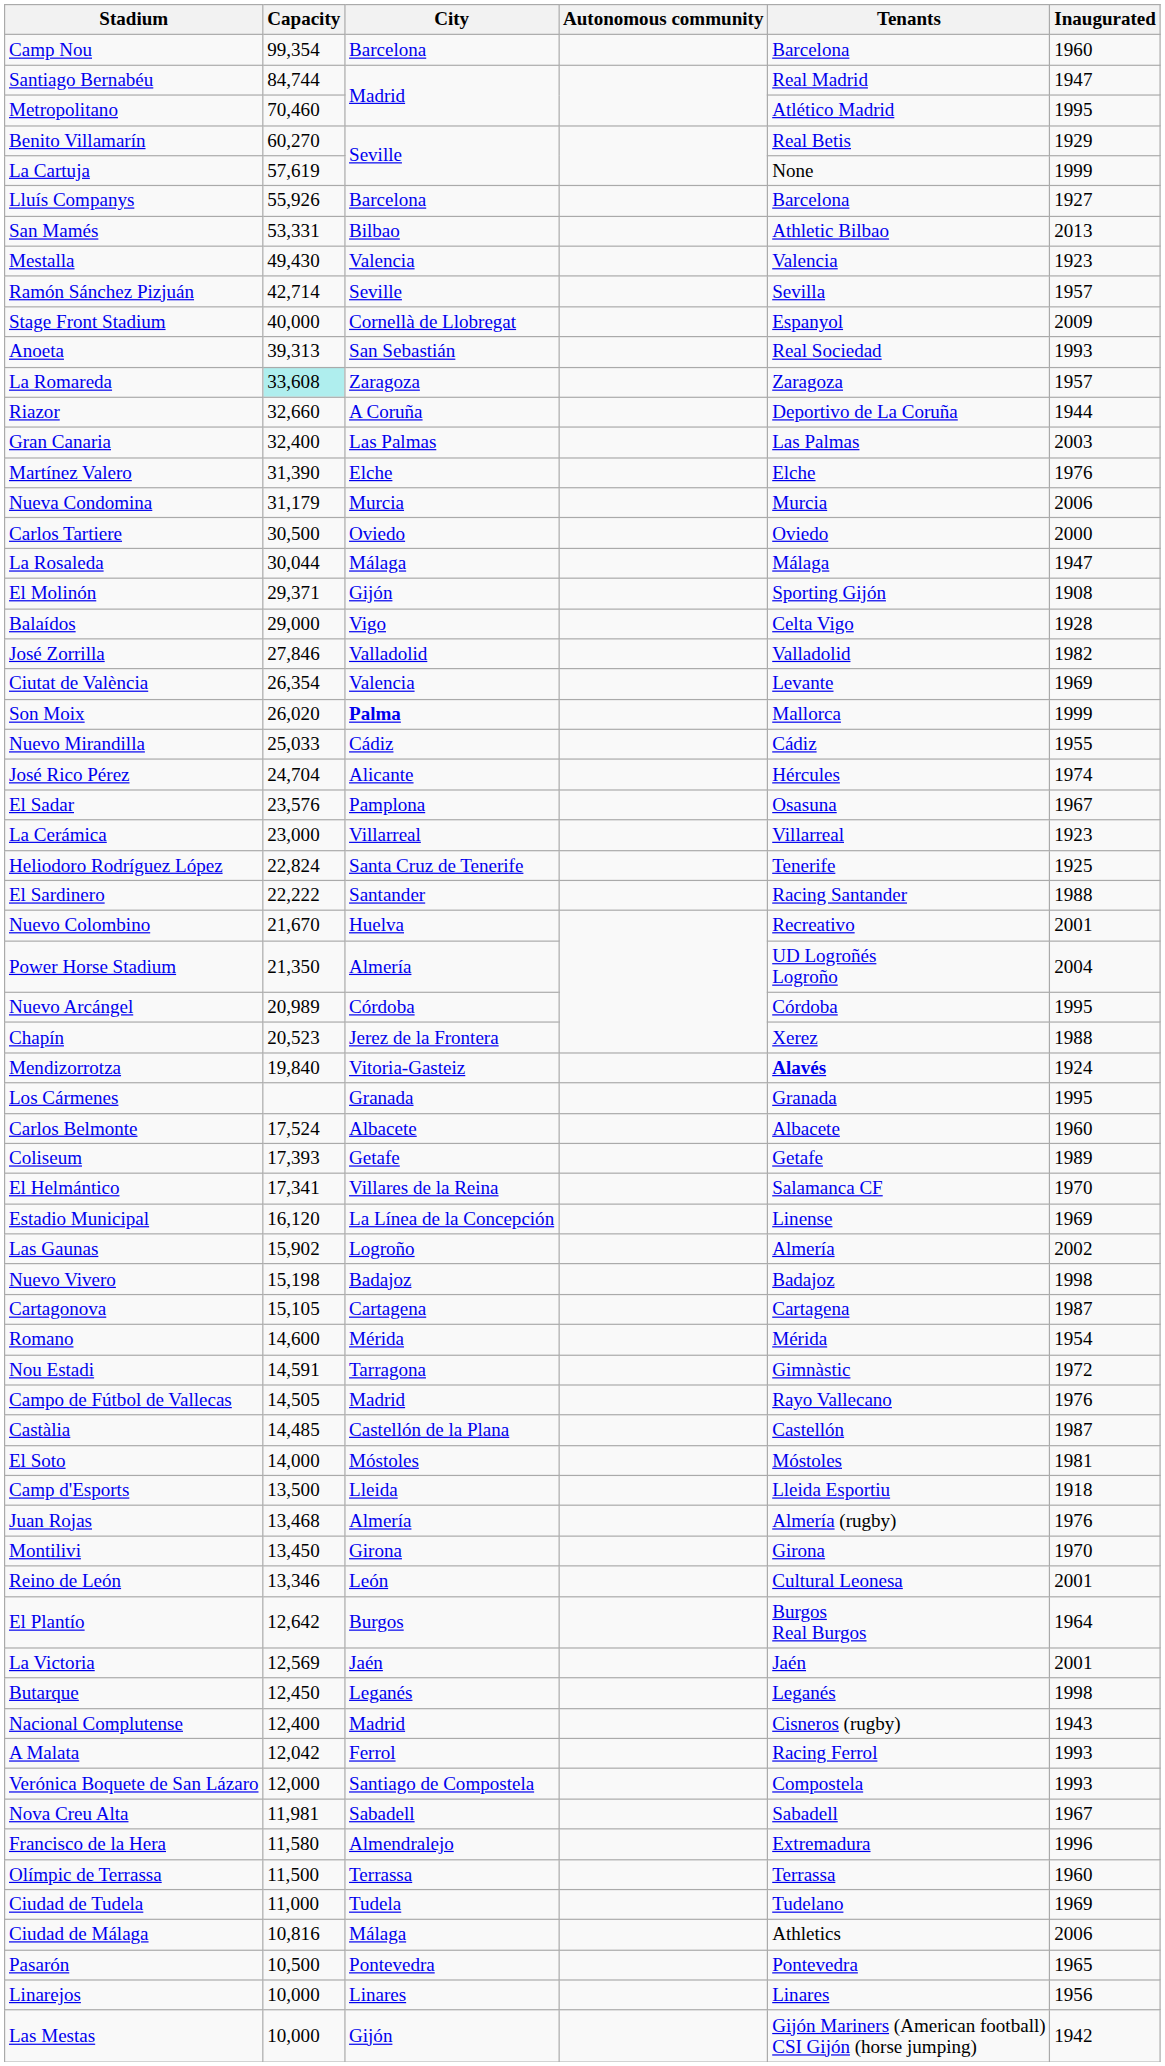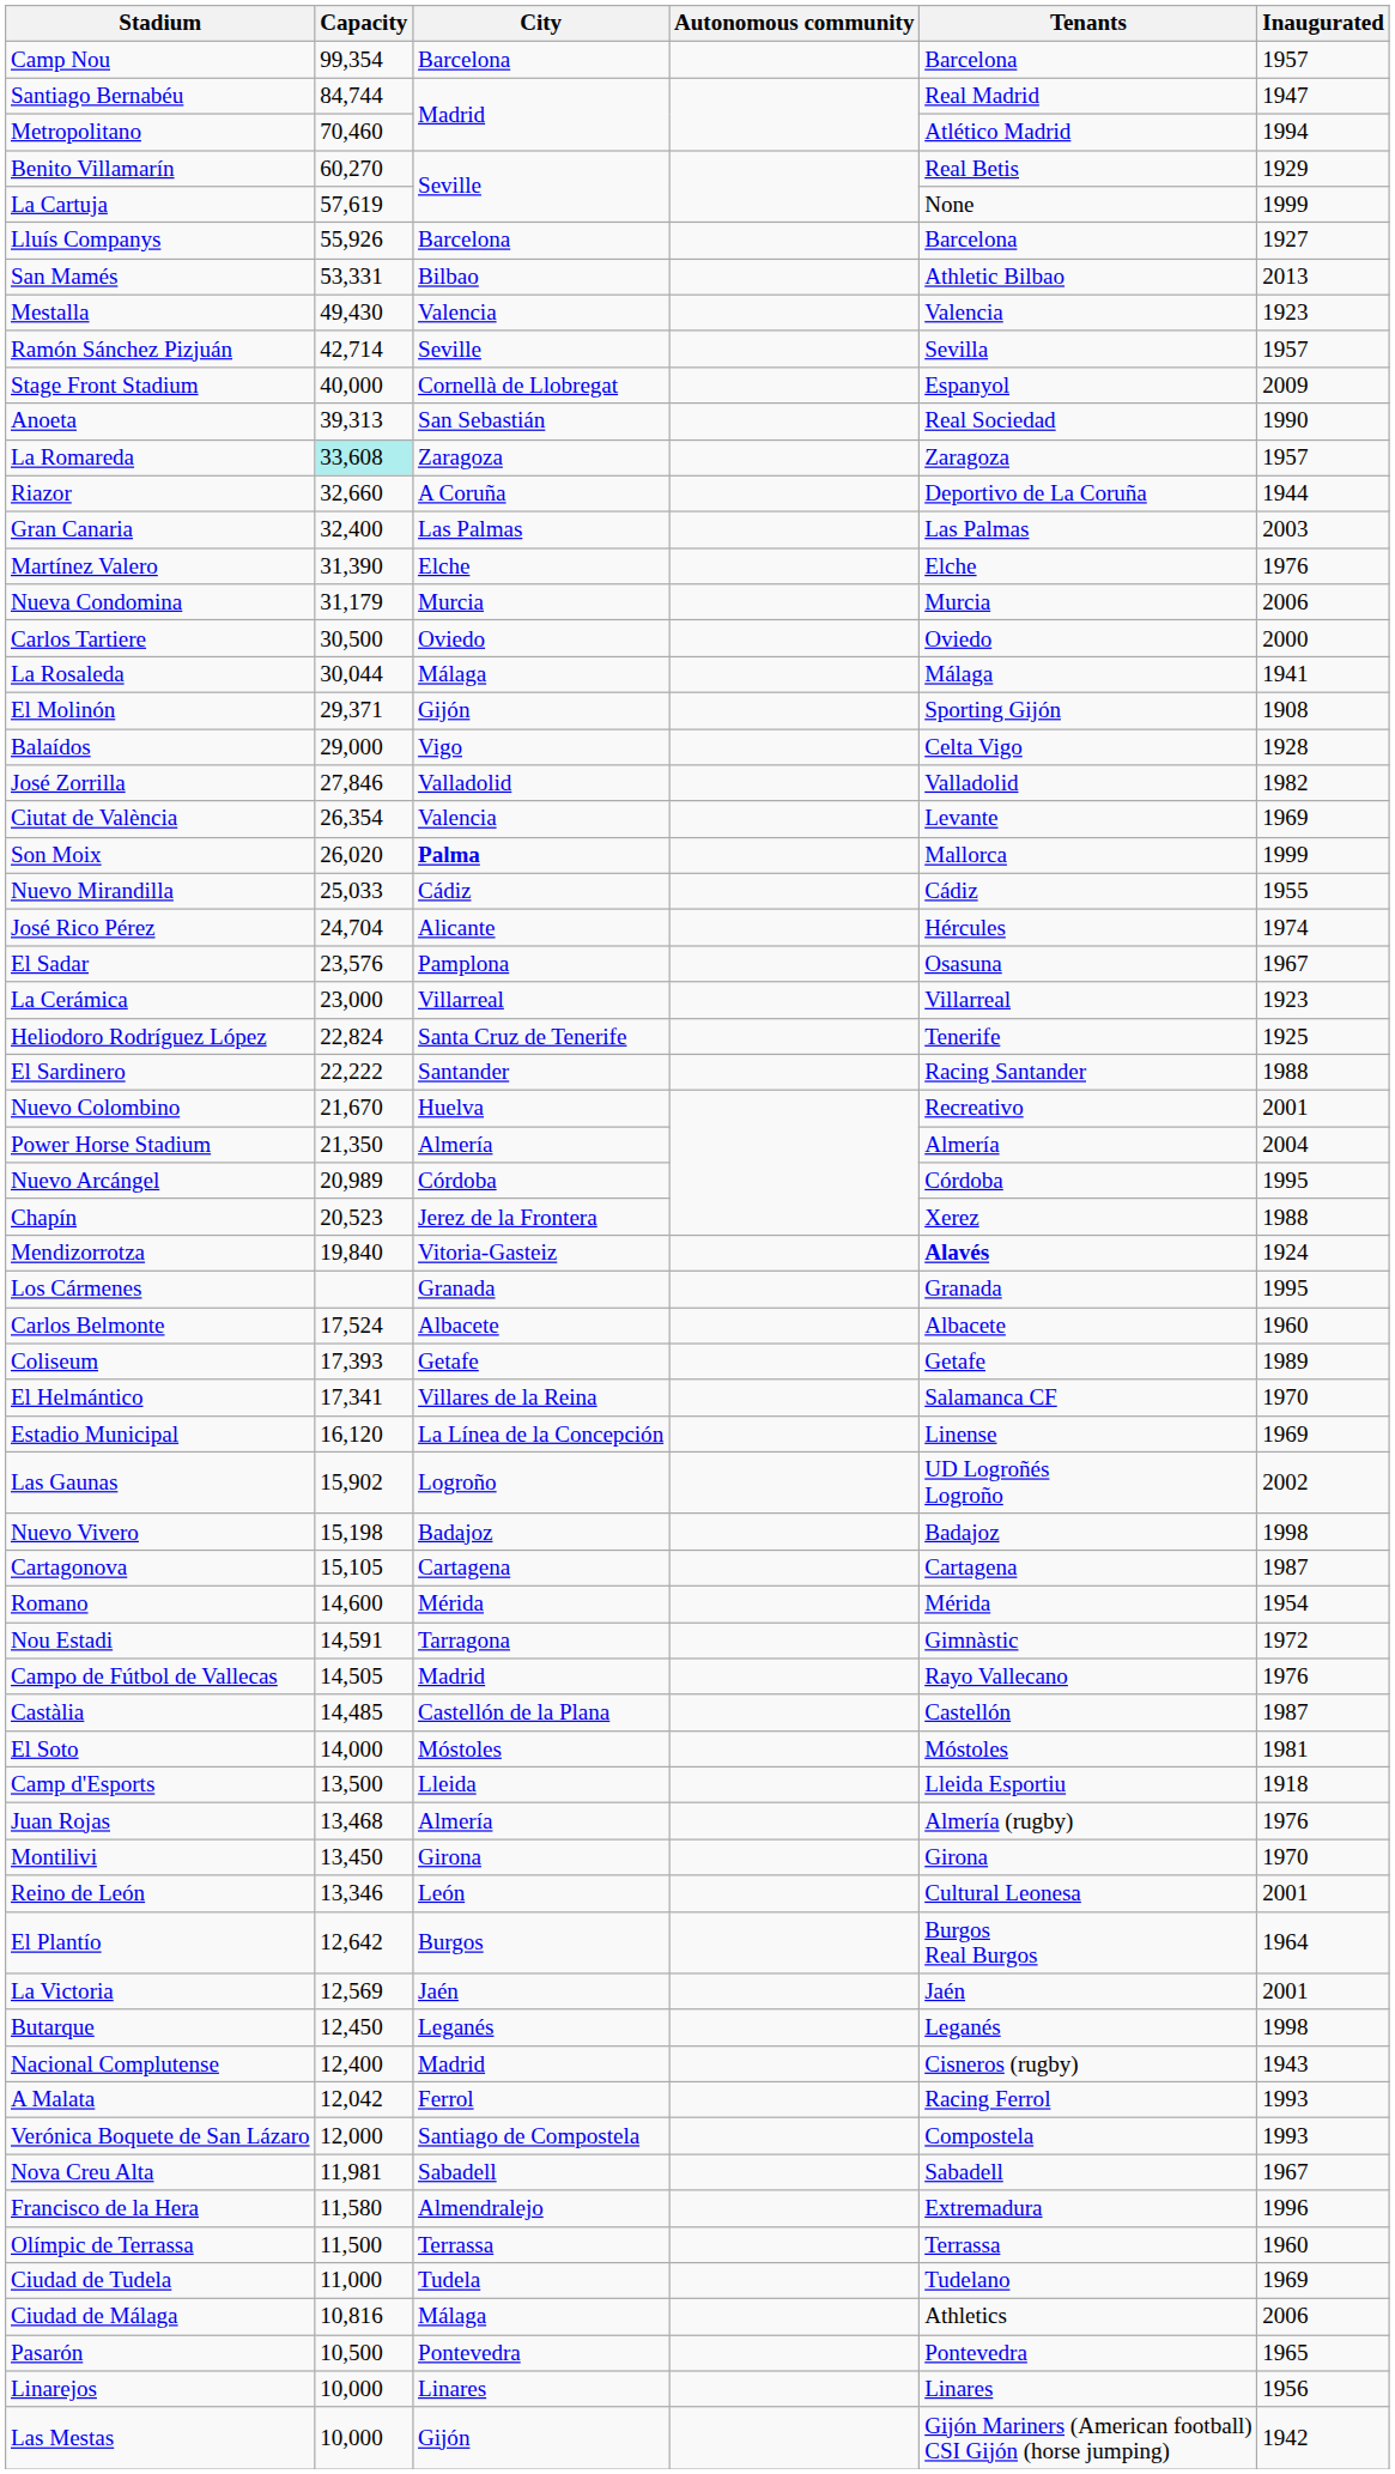 <table class="wikitable sortable">
 <tr>
 <th>Stadium</th>
 <th>Capacity</th>
 <th>City</th>
 <th>Autonomous community</th>
 <th>Tenants</th>
 <th>Inaugurated</th>
 </tr>
 <tr>
 <td><a href='#'>Camp Nou</a></td>
 <td>99,354</td>
 <td><a href='#'>Barcelona</a></td>
 <td></td>
 <td><a href='#'>Barcelona</a></td>
-<td>1960</td>
+<td>1957</td>
 </tr>
 <tr>
 <td><a href='#'>Santiago Bernabéu</a></td>
 <td>84,744</td>
 <td rowspan=2><a href='#'>Madrid</a></td>
 <td rowspan=2></td>
 <td><a href='#'>Real Madrid</a></td>
 <td>1947</td>
 </tr>
 <tr>
 <td><a href='#'>Metropolitano</a></td>
 <td>70,460</td>
 <td><a href='#'>Atlético Madrid</a></td>
-<td>1995</td>
+<td>1994</td>
 </tr>
 <tr>
 <td><a href='#'>Benito Villamarín</a></td>
 <td>60,270</td>
 <td rowspan=2><a href='#'>Seville</a></td>
 <td rowspan=2></td>
 <td><a href='#'>Real Betis</a></td>
 <td>1929</td>
 </tr>
 <tr>
 <td><a href='#'>La Cartuja</a></td>
 <td>57,619</td>
 <td>None</td>
 <td>1999</td>
 </tr>
 <tr>
 <td><a href='#'>Lluís Companys</a></td>
 <td>55,926</td>
 <td><a href='#'>Barcelona</a></td>
 <td></td>
 <td><a href='#'>Barcelona</a></td>
 <td>1927</td>
 </tr>
 <tr>
 <td><a href='#'>San Mamés</a></td>
 <td>53,331</td>
 <td><a href='#'>Bilbao</a></td>
 <td></td>
 <td><a href='#'>Athletic Bilbao</a></td>
 <td>2013</td>
 </tr>
 <tr>
 <td><a href='#'>Mestalla</a></td>
 <td>49,430</td>
 <td><a href='#'>Valencia</a></td>
 <td></td>
 <td><a href='#'>Valencia</a></td>
 <td>1923</td>
 </tr>
 <tr>
 <td><a href='#'>Ramón Sánchez Pizjuán</a></td>
 <td>42,714</td>
 <td><a href='#'>Seville</a></td>
 <td></td>
 <td><a href='#'>Sevilla</a></td>
 <td>1957</td>
 </tr>
 <tr>
 <td><a href='#'>Stage Front Stadium</a></td>
 <td>40,000</td>
 <td><a href='#'>Cornellà de Llobregat</a></td>
 <td></td>
 <td><a href='#'>Espanyol</a></td>
 <td>2009</td>
 </tr>
 <tr>
 <td><a href='#'>Anoeta</a></td>
 <td>39,313</td>
 <td><a href='#'>San Sebastián</a></td>
 <td></td>
 <td><a href='#'>Real Sociedad</a></td>
-<td>1993</td>
+<td>1990</td>
 </tr>
 <tr>
 <td><a href='#'>La Romareda</a></td>
 <td style="background: paleturquoise;">33,608</td>
 <td><a href='#'>Zaragoza</a></td>
 <td></td>
 <td><a href='#'>Zaragoza</a></td>
 <td>1957</td>
 </tr>
 <tr>
 <td><a href='#'>Riazor</a></td>
 <td>32,660</td>
 <td><a href='#'>A Coruña</a></td>
 <td></td>
 <td><a href='#'>Deportivo de La Coruña</a></td>
 <td>1944</td>
 </tr>
 <tr>
 <td><a href='#'>Gran Canaria</a></td>
 <td>32,400</td>
 <td><a href='#'>Las Palmas</a></td>
 <td></td>
 <td><a href='#'>Las Palmas</a></td>
 <td>2003</td>
 </tr>
 <tr>
 <td><a href='#'>Martínez Valero</a></td>
 <td>31,390</td>
 <td><a href='#'>Elche</a></td>
 <td></td>
 <td><a href='#'>Elche</a></td>
 <td>1976</td>
 </tr>
 <tr>
 <td><a href='#'>Nueva Condomina</a></td>
 <td>31,179</td>
 <td><a href='#'>Murcia</a></td>
 <td></td>
 <td><a href='#'>Murcia</a></td>
 <td>2006</td>
 </tr>
 <tr>
 <td><a href='#'>Carlos Tartiere</a></td>
 <td>30,500</td>
 <td><a href='#'>Oviedo</a></td>
 <td></td>
 <td><a href='#'>Oviedo</a></td>
 <td>2000</td>
 </tr>
 <tr>
 <td><a href='#'>La Rosaleda</a></td>
 <td>30,044</td>
 <td><a href='#'>Málaga</a></td>
 <td></td>
 <td><a href='#'>Málaga</a></td>
-<td>1947</td>
+<td>1941</td>
 </tr>
 <tr>
 <td><a href='#'>El Molinón</a></td>
 <td>29,371</td>
 <td><a href='#'>Gijón</a></td>
 <td></td>
 <td><a href='#'>Sporting Gijón</a></td>
 <td>1908</td>
 </tr>
 <tr>
 <td><a href='#'>Balaídos</a></td>
 <td>29,000</td>
 <td><a href='#'>Vigo</a></td>
 <td></td>
 <td><a href='#'>Celta Vigo</a></td>
 <td>1928</td>
 </tr>
 <tr>
 <td><a href='#'>José Zorrilla</a></td>
 <td>27,846</td>
 <td><a href='#'>Valladolid</a></td>
 <td></td>
 <td><a href='#'>Valladolid</a></td>
 <td>1982</td>
 </tr>
 <tr>
 <td><a href='#'>Ciutat de València</a></td>
 <td>26,354</td>
 <td><a href='#'>Valencia</a></td>
 <td></td>
 <td><a href='#'>Levante</a></td>
 <td>1969</td>
 </tr>
 <tr>
 <td><a href='#'>Son Moix</a></td>
 <td>26,020</td>
 <td><strong><a href='#'>Palma</a></strong></td>
 <td></td>
 <td><a href='#'>Mallorca</a></td>
 <td>1999</td>
 </tr>
 <tr>
 <td><a href='#'>Nuevo Mirandilla</a></td>
 <td>25,033</td>
 <td><a href='#'>Cádiz</a></td>
 <td></td>
 <td><a href='#'>Cádiz</a></td>
 <td>1955</td>
 </tr>
 <tr>
 <td><a href='#'>José Rico Pérez</a></td>
 <td>24,704</td>
 <td><a href='#'>Alicante</a></td>
 <td></td>
 <td><a href='#'>Hércules</a></td>
 <td>1974</td>
 </tr>
 <tr>
 <td><a href='#'>El Sadar</a></td>
 <td>23,576</td>
 <td><a href='#'>Pamplona</a></td>
 <td></td>
 <td><a href='#'>Osasuna</a></td>
 <td>1967</td>
 </tr>
 <tr>
 <td><a href='#'>La Cerámica</a></td>
 <td>23,000</td>
 <td><a href='#'>Villarreal</a></td>
 <td></td>
 <td><a href='#'>Villarreal</a></td>
 <td>1923</td>
 </tr>
 <tr>
 <td><a href='#'>Heliodoro Rodríguez López</a></td>
 <td>22,824</td>
 <td><a href='#'>Santa Cruz de Tenerife</a></td>
 <td></td>
 <td><a href='#'>Tenerife</a></td>
 <td>1925</td>
 </tr>
 <tr>
 <td><a href='#'>El Sardinero</a></td>
 <td>22,222</td>
 <td><a href='#'>Santander</a></td>
 <td></td>
 <td><a href='#'>Racing Santander</a></td>
 <td>1988</td>
 </tr>
 <tr>
 <td><a href='#'>Nuevo Colombino</a></td>
 <td>21,670</td>
 <td><a href='#'>Huelva</a></td>
 <td rowspan=4></td>
 <td><a href='#'>Recreativo</a></td>
 <td>2001</td>
 </tr>
 <tr>
 <td><a href='#'>Power Horse Stadium</a></td>
 <td>21,350</td>
 <td><a href='#'>Almería</a></td>
-<td><a href='#'>UD Logroñés</a><br><a href='#'>Logroño</a></td>
+<td><a href='#'>Almería</a></td>
 <td>2004</td>
 </tr>
 <tr>
 <td><a href='#'>Nuevo Arcángel</a></td>
 <td>20,989</td>
 <td><a href='#'>Córdoba</a></td>
 <td><a href='#'>Córdoba</a></td>
 <td>1995</td>
 </tr>
 <tr>
 <td><a href='#'>Chapín</a></td>
 <td>20,523</td>
 <td><a href='#'>Jerez de la Frontera</a></td>
 <td><a href='#'>Xerez</a></td>
 <td>1988</td>
 </tr>
 <tr>
 <td><a href='#'>Mendizorrotza</a></td>
 <td>19,840</td>
 <td><a href='#'>Vitoria-Gasteiz</a></td>
 <td></td>
 <td><strong><a href='#'>Alavés</a></strong></td>
 <td>1924</td>
 </tr>
 <tr>
 <td><a href='#'>Los Cármenes</a></td>
 <td></td>
 <td><a href='#'>Granada</a></td>
 <td></td>
 <td><a href='#'>Granada</a></td>
 <td>1995</td>
 </tr>
 <tr>
 <td><a href='#'>Carlos Belmonte</a></td>
 <td>17,524</td>
 <td><a href='#'>Albacete</a></td>
 <td></td>
 <td><a href='#'>Albacete</a></td>
 <td>1960</td>
 </tr>
 <tr>
 <td><a href='#'>Coliseum</a></td>
 <td>17,393</td>
 <td><a href='#'>Getafe</a></td>
 <td></td>
 <td><a href='#'>Getafe</a></td>
 <td>1989</td>
 </tr>
 <tr>
 <td><a href='#'>El Helmántico</a></td>
 <td>17,341</td>
 <td><a href='#'>Villares de la Reina</a></td>
 <td></td>
 <td><a href='#'>Salamanca CF</a></td>
 <td>1970</td>
 </tr>
 <tr>
 <td><a href='#'>Estadio Municipal</a></td>
 <td>16,120</td>
 <td><a href='#'>La Línea de la Concepción</a></td>
 <td></td>
 <td><a href='#'>Linense</a></td>
 <td>1969</td>
 </tr>
 <tr>
 <td><a href='#'>Las Gaunas</a></td>
 <td>15,902</td>
 <td><a href='#'>Logroño</a></td>
 <td></td>
-<td><a href='#'>Almería</a></td>
+<td><a href='#'>UD Logroñés</a><br><a href='#'>Logroño</a></td>
 <td>2002</td>
 </tr>
 <tr>
 <td><a href='#'>Nuevo Vivero</a></td>
 <td>15,198</td>
 <td><a href='#'>Badajoz</a></td>
 <td></td>
 <td><a href='#'>Badajoz</a></td>
 <td>1998</td>
 </tr>
 <tr>
 <td><a href='#'>Cartagonova</a></td>
 <td>15,105</td>
 <td><a href='#'>Cartagena</a></td>
 <td></td>
 <td><a href='#'>Cartagena</a></td>
 <td>1987</td>
 </tr>
 <tr>
 <td><a href='#'>Romano</a></td>
 <td>14,600</td>
 <td><a href='#'>Mérida</a></td>
 <td></td>
 <td><a href='#'>Mérida</a></td>
 <td>1954</td>
 </tr>
 <tr>
 <td><a href='#'>Nou Estadi</a></td>
 <td>14,591</td>
 <td><a href='#'>Tarragona</a></td>
 <td></td>
 <td><a href='#'>Gimnàstic</a></td>
 <td>1972</td>
 </tr>
 <tr>
 <td><a href='#'>Campo de Fútbol de Vallecas</a></td>
 <td>14,505</td>
 <td><a href='#'>Madrid</a></td>
 <td></td>
 <td><a href='#'>Rayo Vallecano</a></td>
 <td>1976</td>
 </tr>
 <tr>
 <td><a href='#'>Castàlia</a></td>
 <td>14,485</td>
 <td><a href='#'>Castellón de la Plana</a></td>
 <td></td>
 <td><a href='#'>Castellón</a></td>
 <td>1987</td>
 </tr>
 <tr>
 <td><a href='#'>El Soto</a></td>
 <td>14,000</td>
 <td><a href='#'>Móstoles</a></td>
 <td></td>
 <td><a href='#'>Móstoles</a></td>
 <td>1981</td>
 </tr>
 <tr>
 <td><a href='#'>Camp d'Esports</a></td>
 <td>13,500</td>
 <td><a href='#'>Lleida</a></td>
 <td></td>
 <td><a href='#'>Lleida Esportiu</a></td>
 <td>1918</td>
 </tr>
 <tr>
 <td><a href='#'>Juan Rojas</a></td>
 <td>13,468</td>
 <td><a href='#'>Almería</a></td>
 <td></td>
 <td><a href='#'>Almería</a> (rugby)</td>
 <td>1976</td>
 </tr>
 <tr>
 <td><a href='#'>Montilivi</a></td>
 <td>13,450</td>
 <td><a href='#'>Girona</a></td>
 <td></td>
 <td><a href='#'>Girona</a></td>
 <td>1970</td>
 </tr>
 <tr>
 <td><a href='#'>Reino de León</a></td>
 <td>13,346</td>
 <td><a href='#'>León</a></td>
 <td></td>
 <td><a href='#'>Cultural Leonesa</a></td>
 <td>2001</td>
 </tr>
 <tr>
 <td><a href='#'>El Plantío</a></td>
 <td>12,642</td>
 <td><a href='#'>Burgos</a></td>
 <td></td>
 <td><a href='#'>Burgos</a><br><a href='#'>Real Burgos</a></td>
 <td>1964</td>
 </tr>
 <tr>
 <td><a href='#'>La Victoria</a></td>
 <td>12,569</td>
 <td><a href='#'>Jaén</a></td>
 <td></td>
 <td><a href='#'>Jaén</a></td>
 <td>2001</td>
 </tr>
 <tr>
 <td><a href='#'>Butarque</a></td>
 <td>12,450</td>
 <td><a href='#'>Leganés</a></td>
 <td></td>
 <td><a href='#'>Leganés</a></td>
 <td>1998</td>
 </tr>
 <tr>
 <td><a href='#'>Nacional Complutense</a></td>
 <td>12,400</td>
 <td><a href='#'>Madrid</a></td>
 <td></td>
 <td><a href='#'>Cisneros</a> (rugby)</td>
 <td>1943</td>
 </tr>
 <tr>
 <td><a href='#'>A Malata</a></td>
 <td>12,042</td>
 <td><a href='#'>Ferrol</a></td>
 <td></td>
 <td><a href='#'>Racing Ferrol</a></td>
 <td>1993</td>
 </tr>
 <tr>
 <td><a href='#'>Verónica Boquete de San Lázaro</a></td>
 <td>12,000</td>
 <td><a href='#'>Santiago de Compostela</a></td>
 <td></td>
 <td><a href='#'>Compostela</a></td>
 <td>1993</td>
 </tr>
 <tr>
 <td><a href='#'>Nova Creu Alta</a></td>
 <td>11,981</td>
 <td><a href='#'>Sabadell</a></td>
 <td></td>
 <td><a href='#'>Sabadell</a></td>
 <td>1967</td>
 </tr>
 <tr>
 <td><a href='#'>Francisco de la Hera</a></td>
 <td>11,580</td>
 <td><a href='#'>Almendralejo</a></td>
 <td></td>
 <td><a href='#'>Extremadura</a></td>
 <td>1996</td>
 </tr>
 <tr>
 <td><a href='#'>Olímpic de Terrassa</a></td>
 <td>11,500</td>
 <td><a href='#'>Terrassa</a></td>
 <td></td>
 <td><a href='#'>Terrassa</a></td>
 <td>1960</td>
 </tr>
 <tr>
 <td><a href='#'>Ciudad de Tudela</a></td>
 <td>11,000</td>
 <td><a href='#'>Tudela</a></td>
 <td></td>
 <td><a href='#'>Tudelano</a></td>
 <td>1969</td>
 </tr>
 <tr>
 <td><a href='#'>Ciudad de Málaga</a></td>
 <td>10,816</td>
 <td><a href='#'>Málaga</a></td>
 <td></td>
 <td>Athletics</td>
 <td>2006</td>
 </tr>
 <tr>
 <td><a href='#'>Pasarón</a></td>
 <td>10,500</td>
 <td><a href='#'>Pontevedra</a></td>
 <td></td>
 <td><a href='#'>Pontevedra</a></td>
 <td>1965</td>
 </tr>
 <tr>
 <td><a href='#'>Linarejos</a></td>
 <td>10,000</td>
 <td><a href='#'>Linares</a></td>
 <td></td>
 <td><a href='#'>Linares</a></td>
 <td>1956</td>
 </tr>
 <tr>
 <td><a href='#'>Las Mestas</a></td>
 <td>10,000</td>
 <td><a href='#'>Gijón</a></td>
 <td></td>
 <td><a href='#'>Gijón Mariners</a> (American football)<br><a href='#'>CSI Gijón</a> (horse jumping)</td>
 <td>1942</td>
 </tr>
 </table>
